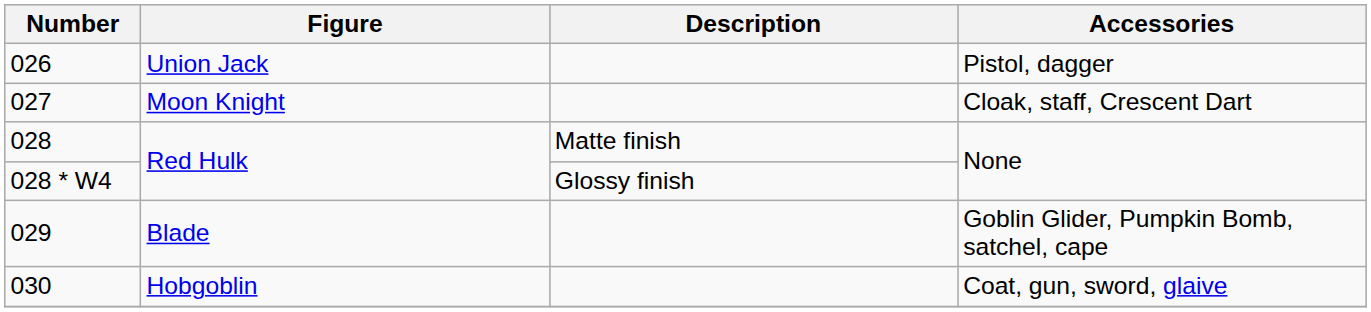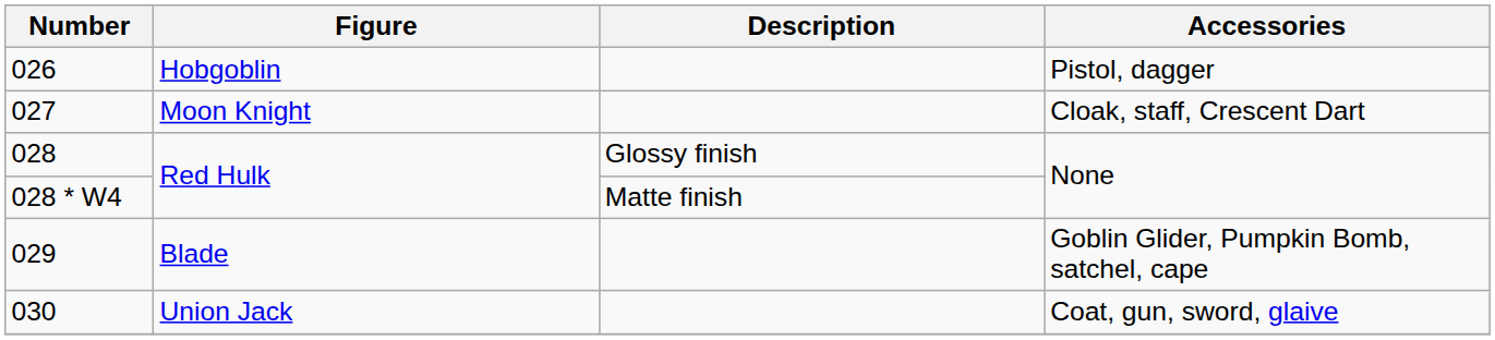 <table class="wikitable" width="70%">
 <tr>
 <th width=10%>Number</th>
 <th width=30%>Figure</th>
 <th width=30%>Description</th>
 <th width=30%>Accessories</th>
 </tr>
 <tr>
 <td>026</td>
-<td><a href='#'>Union Jack</a></td>
+<td><a href='#'>Hobgoblin</a></td>
 <td></td>
 <td>Pistol, dagger</td>
 </tr>
 <tr>
 <td>027</td>
 <td><a href='#'>Moon Knight</a></td>
 <td></td>
 <td>Cloak, staff, Crescent Dart</td>
 </tr>
 <tr>
 <td>028</td>
 <td rowspan="2"><a href='#'>Red Hulk</a></td>
-<td>Matte finish</td>
+<td>Glossy finish</td>
 <td rowspan="2">None</td>
 </tr>
 <tr>
 <td>028 * W4</td>
-<td>Glossy finish</td>
+<td>Matte finish</td>
 </tr>
 <tr>
 <td>029</td>
 <td><a href='#'>Blade</a></td>
 <td></td>
 <td>Goblin Glider, Pumpkin Bomb, satchel, cape</td>
 </tr>
 <tr>
 <td>030</td>
-<td><a href='#'>Hobgoblin</a></td>
+<td><a href='#'>Union Jack</a></td>
 <td></td>
 <td>Coat, gun, sword, <a href='#'>glaive</a></td>
 </tr>
 <tr>
 </tr>
 </table>
